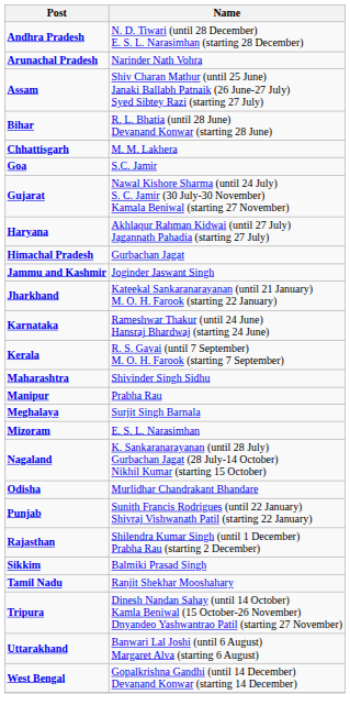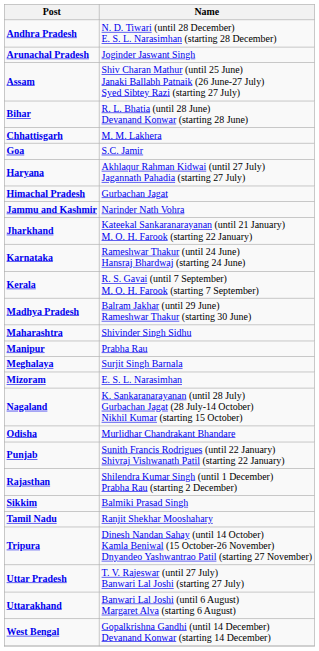 <table class=wikitable>
 <tr>
 <th>Post</th>
 <th>Name</th>
 </tr>
 <tr>
 <td><strong><a href='#'>Andhra Pradesh</a></strong></td>
 <td><a href='#'>N. D. Tiwari</a> (until 28 December)<br><a href='#'>E. S. L. Narasimhan</a> (starting 28 December)</td>
 </tr>
 <tr>
 <td><strong><a href='#'>Arunachal Pradesh</a></strong></td>
-<td><a href='#'>Narinder Nath Vohra</a></td>
+<td><a href='#'>Joginder Jaswant Singh</a></td>
 </tr>
 <tr>
 <td><strong><a href='#'>Assam</a></strong></td>
 <td><a href='#'>Shiv Charan Mathur</a> (until 25 June)<br><a href='#'>Janaki Ballabh Patnaik</a> (26 June-27 July)<br><a href='#'>Syed Sibtey Razi</a> (starting 27 July)</td>
 </tr>
 <tr>
 <td><strong><a href='#'>Bihar</a></strong></td>
 <td><a href='#'>R. L. Bhatia</a> (until 28 June)<br><a href='#'>Devanand Konwar</a> (starting 28 June)</td>
 </tr>
 <tr>
 <td><strong><a href='#'>Chhattisgarh</a></strong></td>
 <td><a href='#'>M. M. Lakhera</a></td>
 </tr>
 <tr>
 <td><strong><a href='#'>Goa</a></strong></td>
 <td><a href='#'>S.C. Jamir</a></td>
 </tr>
 <tr>
-<td><strong><a href='#'>Gujarat</a></strong></td>
-<td><a href='#'>Nawal Kishore Sharma</a> (until 24 July)<br><a href='#'>S. C. Jamir</a> (30 July-30 November)<br><a href='#'>Kamala Beniwal</a> (starting 27 November)</td>
-</tr>
-<tr>
 <td><strong><a href='#'>Haryana</a></strong></td>
 <td><a href='#'>Akhlaqur Rahman Kidwai</a> (until 27 July)<br><a href='#'>Jagannath Pahadia</a> (starting 27 July)</td>
 </tr>
 <tr>
 <td><strong><a href='#'>Himachal Pradesh</a></strong></td>
 <td><a href='#'>Gurbachan Jagat</a></td>
 </tr>
 <tr>
 <td><strong><a href='#'>Jammu and Kashmir</a></strong></td>
-<td><a href='#'>Joginder Jaswant Singh</a></td>
+<td><a href='#'>Narinder Nath Vohra</a></td>
 </tr>
 <tr>
 <td><strong><a href='#'>Jharkhand</a></strong></td>
 <td><a href='#'>Kateekal Sankaranarayanan</a> (until 21 January)<br><a href='#'>M. O. H. Farook</a> (starting 22 January)</td>
 </tr>
 <tr>
 <td><strong><a href='#'>Karnataka</a></strong></td>
 <td><a href='#'>Rameshwar Thakur</a> (until 24 June)<br><a href='#'>Hansraj Bhardwaj</a> (starting 24 June)</td>
 </tr>
 <tr>
 <td><strong><a href='#'>Kerala</a></strong></td>
 <td><a href='#'>R. S. Gavai</a> (until 7 September)<br><a href='#'>M. O. H. Farook</a> (starting 7 September)</td>
+</tr>
+<tr>
+<td><strong><a href='#'>Madhya Pradesh</a></strong></td>
+<td><a href='#'>Balram Jakhar</a> (until 29 June)<br><a href='#'>Rameshwar Thakur</a> (starting 30 June)</td>
 </tr>
 <tr>
 <td><strong><a href='#'>Maharashtra</a></strong></td>
 <td><a href='#'>Shivinder Singh Sidhu</a></td>
 </tr>
 <tr>
 <td><strong><a href='#'>Manipur</a></strong></td>
 <td><a href='#'>Prabha Rau</a></td>
 </tr>
 <tr>
 <td><strong><a href='#'>Meghalaya</a></strong></td>
 <td><a href='#'>Surjit Singh Barnala</a></td>
 </tr>
 <tr>
 <td><strong><a href='#'>Mizoram</a></strong></td>
 <td><a href='#'>E. S. L. Narasimhan</a></td>
 </tr>
 <tr>
 <td><strong><a href='#'>Nagaland</a></strong></td>
 <td><a href='#'>K. Sankaranarayanan</a> (until 28 July)<br><a href='#'>Gurbachan Jagat</a> (28 July-14 October)<br><a href='#'>Nikhil Kumar</a> (starting 15 October)</td>
 </tr>
 <tr>
 <td><strong><a href='#'>Odisha</a></strong></td>
 <td><a href='#'>Murlidhar Chandrakant Bhandare</a></td>
 </tr>
 <tr>
 <td><strong><a href='#'>Punjab</a></strong></td>
 <td><a href='#'>Sunith Francis Rodrigues</a> (until 22 January)<br><a href='#'>Shivraj Vishwanath Patil</a> (starting 22 January)</td>
 </tr>
 <tr>
 <td><strong><a href='#'>Rajasthan</a></strong></td>
 <td><a href='#'>Shilendra Kumar Singh</a> (until 1 December)<br><a href='#'>Prabha Rau</a> (starting 2 December)</td>
 </tr>
 <tr>
 <td><strong><a href='#'>Sikkim</a></strong></td>
 <td><a href='#'>Balmiki Prasad Singh</a></td>
 </tr>
 <tr>
 <td><strong><a href='#'>Tamil Nadu</a></strong></td>
 <td><a href='#'>Ranjit Shekhar Mooshahary</a></td>
 </tr>
 <tr>
 <td><strong><a href='#'>Tripura</a></strong></td>
 <td><a href='#'>Dinesh Nandan Sahay</a> (until 14 October)<br><a href='#'>Kamla Beniwal</a> (15 October-26 November)<br><a href='#'>Dnyandeo Yashwantrao Patil</a> (starting 27 November)</td>
 </tr>
 <tr>
+<td><strong><a href='#'>Uttar Pradesh</a></strong></td>
+<td><a href='#'>T. V. Rajeswar</a> (until 27 July)<br><a href='#'>Banwari Lal Joshi</a> (starting 27 July)</td>
+</tr>
+<tr>
 <td><strong><a href='#'>Uttarakhand</a></strong></td>
 <td><a href='#'>Banwari Lal Joshi</a> (until 6 August)<br><a href='#'>Margaret Alva</a> (starting 6 August)</td>
 </tr>
 <tr>
 <td><strong><a href='#'>West Bengal</a></strong></td>
 <td><a href='#'>Gopalkrishna Gandhi</a> (until 14 December)<br><a href='#'>Devanand Konwar</a> (starting 14 December)</td>
 </tr>
 <tr>
 </tr>
 </table>
